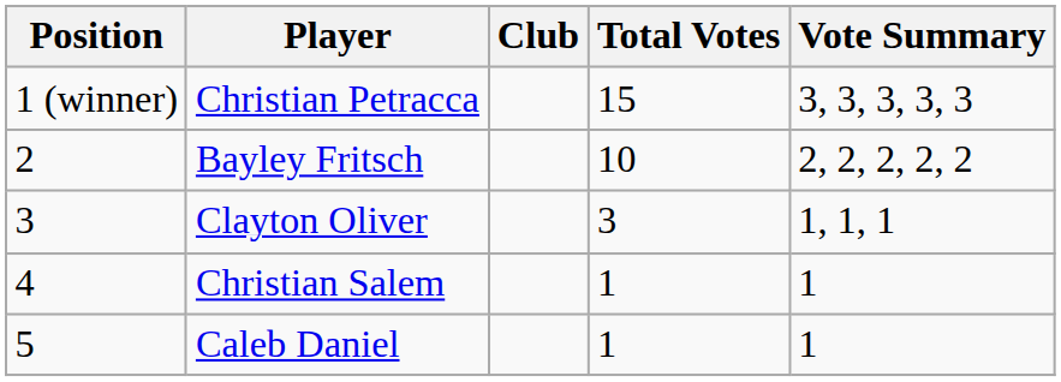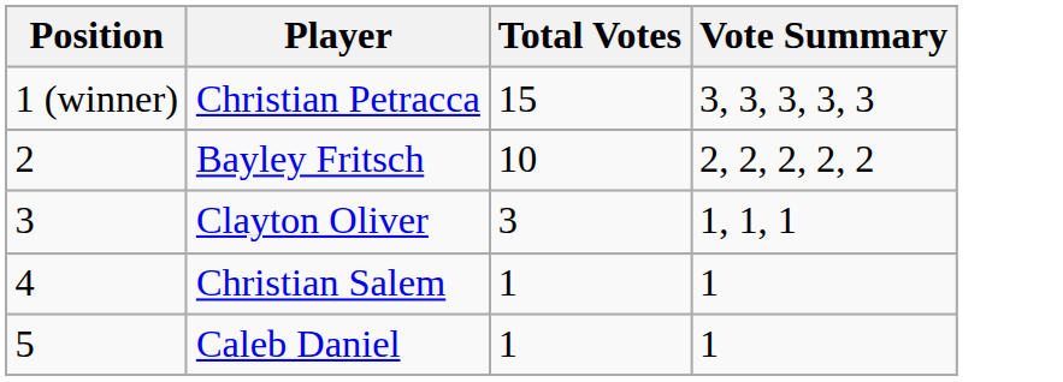 <table class="wikitable">
 <tr>
 <th>Position</th>
 <th>Player</th>
-<th>Club</th>
 <th>Total Votes</th>
 <th>Vote Summary</th>
 </tr>
 <tr>
 <td>1 (winner)</td>
 <td><a href='#'>Christian Petracca</a></td>
-<td></td>
 <td>15</td>
 <td>3, 3, 3, 3, 3</td>
 </tr>
 <tr>
 <td>2</td>
 <td><a href='#'>Bayley Fritsch</a></td>
-<td></td>
 <td>10</td>
 <td>2, 2, 2, 2, 2</td>
 </tr>
 <tr>
 <td>3</td>
 <td><a href='#'>Clayton Oliver</a></td>
-<td></td>
 <td>3</td>
 <td>1, 1, 1</td>
 </tr>
 <tr>
 <td>4</td>
 <td><a href='#'>Christian Salem</a></td>
-<td></td>
 <td>1</td>
 <td>1</td>
 </tr>
 <tr>
 <td>5</td>
 <td><a href='#'>Caleb Daniel</a></td>
-<td></td>
 <td>1</td>
 <td>1</td>
 </tr>
 </table>
